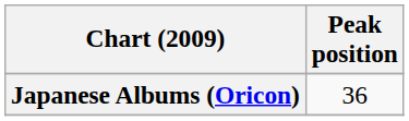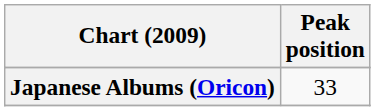 <table class="wikitable sortable plainrowheaders" style="text-align:center">
 <tr>
 <th scope="col">Chart (2009)</th>
 <th scope="col">Peak<br>position</th>
 </tr>
 <tr>
 </tr>
 <tr>
 </tr>
 <tr>
 </tr>
 <tr>
 </tr>
 <tr>
 <th scope="row">Japanese Albums (<a href='#'>Oricon</a>)</th>
-<td>36</td>
+<td>33</td>
 </tr>
 <tr>
 </tr>
 <tr>
 </tr>
 <tr>
 </tr>
 <tr>
 </tr>
 <tr>
 </tr>
 <tr>
 </tr>
 <tr>
 </tr>
 <tr>
 </tr>
 </table>
